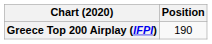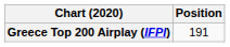 <table class="wikitable plainrowheaders" style="text-align:center">
 <tr>
 <th scope="col">Chart (2020)</th>
 <th scope="col">Position</th>
 </tr>
 <tr>
 <th scope="row">Greece Top 200 Airplay (<em><a href='#'>IFPI</a></em>)</th>
-<td>190</td>
+<td>191</td>
 </tr>
 </table>
